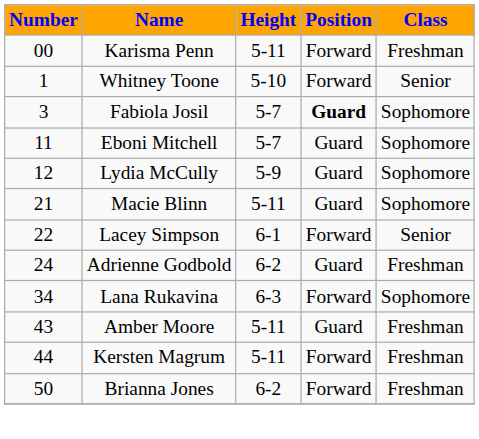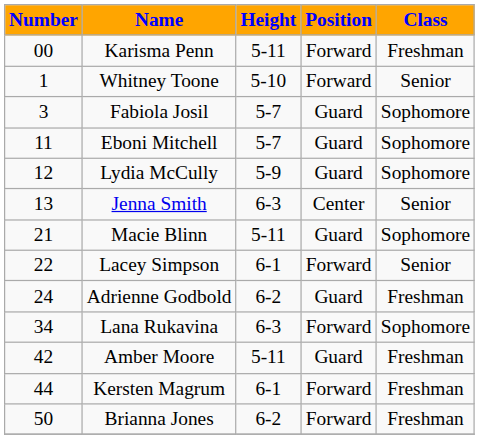 <table class="wikitable" style="text-align:center">
 <tr>
 <th style=" background:orange;color:blue;">Number</th>
 <th style=" background:orange;color:blue;">Name</th>
 <th style=" background:orange;color:blue;">Height</th>
 <th style=" background:orange;color:blue;">Position</th>
 <th style=" background:orange;color:blue;">Class</th>
 </tr>
 <tr>
 <td>00</td>
 <td>Karisma Penn</td>
 <td>5-11</td>
 <td>Forward</td>
 <td>Freshman</td>
 </tr>
 <tr>
 <td>1</td>
 <td>Whitney Toone</td>
 <td>5-10</td>
 <td>Forward</td>
 <td>Senior</td>
 </tr>
 <tr>
 <td>3</td>
 <td>Fabiola Josil</td>
 <td>5-7</td>
-<td><strong>Guard</strong></td>
+<td>Guard</td>
 <td>Sophomore</td>
 </tr>
 <tr>
 <td>11</td>
 <td>Eboni Mitchell</td>
 <td>5-7</td>
 <td>Guard</td>
 <td>Sophomore</td>
 </tr>
 <tr>
 <td>12</td>
 <td>Lydia McCully</td>
 <td>5-9</td>
 <td>Guard</td>
 <td>Sophomore</td>
+</tr>
+<tr>
+<td>13</td>
+<td><a href='#'>Jenna Smith</a></td>
+<td>6-3</td>
+<td>Center</td>
+<td>Senior</td>
 </tr>
 <tr>
 <td>21</td>
 <td>Macie Blinn</td>
 <td>5-11</td>
 <td>Guard</td>
 <td>Sophomore</td>
 </tr>
 <tr>
 <td>22</td>
 <td>Lacey Simpson</td>
 <td>6-1</td>
 <td>Forward</td>
 <td>Senior</td>
 </tr>
 <tr>
 <td>24</td>
 <td>Adrienne Godbold</td>
 <td>6-2</td>
 <td>Guard</td>
 <td>Freshman</td>
 </tr>
 <tr>
 <td>34</td>
 <td>Lana Rukavina</td>
 <td>6-3</td>
 <td>Forward</td>
 <td>Sophomore</td>
 </tr>
 <tr>
-<td>43</td>
+<td>42</td>
 <td>Amber Moore</td>
 <td>5-11</td>
 <td>Guard</td>
 <td>Freshman</td>
 </tr>
 <tr>
 <td>44</td>
 <td>Kersten Magrum</td>
-<td>5-11</td>
+<td>6-1</td>
 <td>Forward</td>
 <td>Freshman</td>
 </tr>
 <tr>
 <td>50</td>
 <td>Brianna Jones</td>
 <td>6-2</td>
 <td>Forward</td>
 <td>Freshman</td>
 </tr>
 <tr>
 </tr>
 </table>
